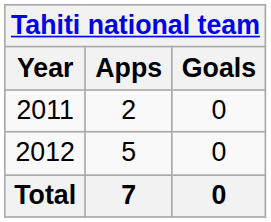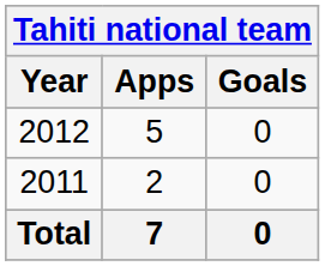 <table class="wikitable" style="text-align:center">
 <tr>
 <th colspan=3><a href='#'>Tahiti national team</a></th>
 </tr>
 <tr>
 <th>Year</th>
 <th>Apps</th>
 <th>Goals</th>
 </tr>
 <tr>
-<td>2011</td>
-<td>2</td>
+<td>2012</td>
+<td>5</td>
 <td>0</td>
 </tr>
 <tr>
-<td>2012</td>
-<td>5</td>
+<td>2011</td>
+<td>2</td>
 <td>0</td>
 </tr>
 <tr>
 <th>Total</th>
 <th>7</th>
 <th>0</th>
 </tr>
 </table>
